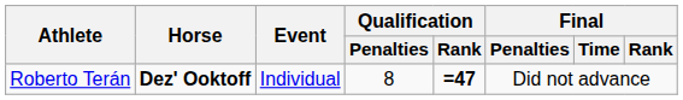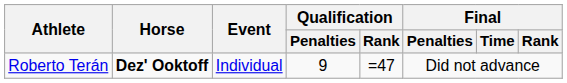 <table class="wikitable" style="font-size:90%">
 <tr>
 <th rowspan="2">Athlete</th>
 <th rowspan="2">Horse</th>
 <th rowspan="2">Event</th>
 <th colspan="2">Qualification</th>
 <th colspan="3">Final</th>
 </tr>
 <tr style="font-size:95%">
 <th>Penalties</th>
 <th>Rank</th>
 <th>Penalties</th>
 <th>Time</th>
 <th>Rank</th>
 </tr>
 <tr align=center>
 <td align=left><a href='#'>Roberto Terán</a></td>
 <td align=left><strong>Dez' Ooktoff</strong></td>
 <td align=left><a href='#'>Individual</a></td>
-<td>8</td>
-<td><strong>=47</strong></td>
+<td>9</td>
+<td>=47</td>
 <td colspan=3>Did not advance</td>
 </tr>
 </table>
